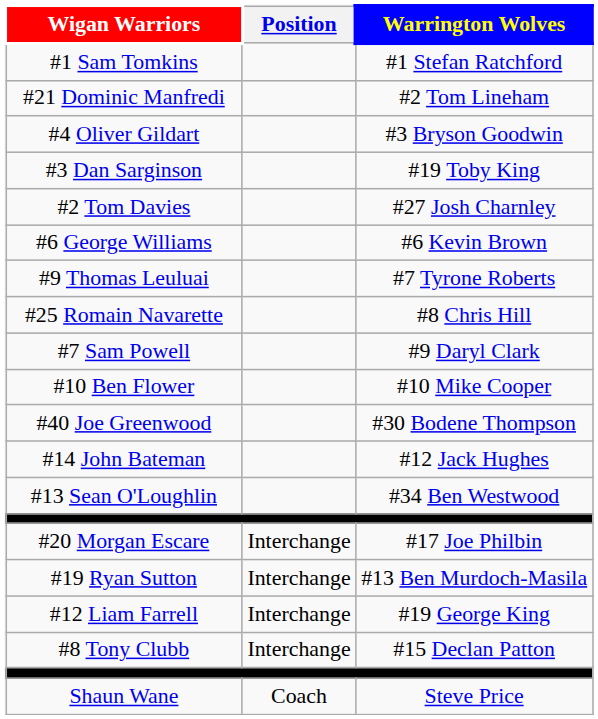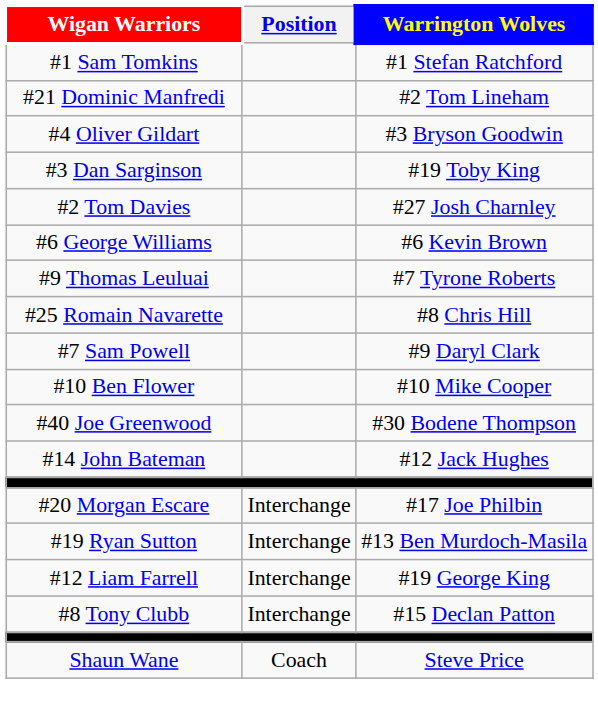 <table class="wikitable" style= font-size:90%;">
 <tr>
 <th style="width:148px; background:red; color:white; border:2px solid white;">Wigan Warriors</th>
 <th><a href='#'>Position</a></th>
 <th style="width:148px; background:blue; color:yellow; border:2px solid blue;">Warrington Wolves</th>
 </tr>
 <tr>
 <td style="text-align:center;">#1 <a href='#'>Sam Tomkins</a></td>
 <td style="text-align:center;"></td>
 <td style="text-align:center;">#1 <a href='#'>Stefan Ratchford</a></td>
 </tr>
 <tr>
 <td style="text-align:center;">#21 <a href='#'>Dominic Manfredi</a></td>
 <td style="text-align:center;"></td>
 <td style="text-align:center;">#2 <a href='#'>Tom Lineham</a></td>
 </tr>
 <tr>
 <td style="text-align:center;">#4 <a href='#'>Oliver Gildart</a></td>
 <td style="text-align:center;"></td>
 <td style="text-align:center;">#3 <a href='#'>Bryson Goodwin</a></td>
 </tr>
 <tr>
 <td style="text-align:center;">#3 <a href='#'>Dan Sarginson</a></td>
 <td style="text-align:center;"></td>
 <td style="text-align:center;">#19 <a href='#'>Toby King</a></td>
 </tr>
 <tr>
 <td style="text-align:center;">#2 <a href='#'>Tom Davies</a></td>
 <td style="text-align:center;"></td>
 <td style="text-align:center;">#27 <a href='#'>Josh Charnley</a></td>
 </tr>
 <tr>
 <td style="text-align:center;">#6 <a href='#'>George Williams</a></td>
 <td style="text-align:center;"></td>
 <td style="text-align:center;">#6 <a href='#'>Kevin Brown</a></td>
 </tr>
 <tr>
 <td style="text-align:center;">#9 <a href='#'>Thomas Leuluai</a></td>
 <td style="text-align:center;"></td>
 <td style="text-align:center;">#7 <a href='#'>Tyrone Roberts</a></td>
 </tr>
 <tr>
 <td style="text-align:center;">#25 <a href='#'>Romain Navarette</a></td>
 <td style="text-align:center;"></td>
 <td style="text-align:center;">#8 <a href='#'>Chris Hill</a></td>
 </tr>
 <tr>
 <td style="text-align:center;">#7 <a href='#'>Sam Powell</a></td>
 <td style="text-align:center;"></td>
 <td style="text-align:center;">#9 <a href='#'>Daryl Clark</a></td>
 </tr>
 <tr>
 <td style="text-align:center;">#10 <a href='#'>Ben Flower</a></td>
 <td style="text-align:center;"></td>
 <td style="text-align:center;">#10 <a href='#'>Mike Cooper</a></td>
 </tr>
 <tr>
 <td style="text-align:center;">#40 <a href='#'>Joe Greenwood</a></td>
 <td style="text-align:center;"></td>
 <td style="text-align:center;">#30 <a href='#'>Bodene Thompson</a></td>
 </tr>
 <tr>
 <td style="text-align:center;">#14 <a href='#'>John Bateman</a></td>
 <td style="text-align:center;"></td>
 <td style="text-align:center;">#12 <a href='#'>Jack Hughes</a></td>
 </tr>
 <tr>
-<td style="text-align:center;">#13 <a href='#'>Sean O'Loughlin</a></td>
-<td style="text-align:center;"></td>
-<td style="text-align:center;">#34 <a href='#'>Ben Westwood</a></td>
-</tr>
-<tr>
 <td style=background:black; colspan=3></td>
 </tr>
 <tr>
 <td style="text-align:center;">#20 <a href='#'>Morgan Escare</a></td>
 <td style="text-align:center;">Interchange</td>
 <td style="text-align:center;">#17 <a href='#'>Joe Philbin</a></td>
 </tr>
 <tr>
 <td style="text-align:center;">#19 <a href='#'>Ryan Sutton</a></td>
 <td style="text-align:center;">Interchange</td>
 <td style="text-align:center;">#13 <a href='#'>Ben Murdoch-Masila</a></td>
 </tr>
 <tr>
 <td style="text-align:center;">#12 <a href='#'>Liam Farrell</a></td>
 <td style="text-align:center;">Interchange</td>
 <td style="text-align:center;">#19 <a href='#'>George King</a></td>
 </tr>
 <tr>
 <td style="text-align:center;">#8 <a href='#'>Tony Clubb</a></td>
 <td style="text-align:center;">Interchange</td>
 <td style="text-align:center;">#15 <a href='#'>Declan Patton</a></td>
 </tr>
 <tr>
 <td style=background:black; colspan=3></td>
 </tr>
 <tr>
 <td style="text-align:center;"><a href='#'>Shaun Wane</a></td>
 <td style="text-align:center;">Coach</td>
 <td style="text-align:center;"><a href='#'>Steve Price</a></td>
 </tr>
 </table>
